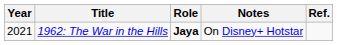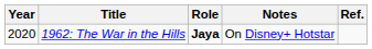 <table class="wikitable sortable">
 <tr>
 <th>Year</th>
 <th>Title</th>
 <th>Role</th>
 <th class="unsortable">Notes</th>
 <th class="unsortable">Ref.</th>
 </tr>
 <tr>
-<td>2021</td>
+<td>2020</td>
 <td><em><a href='#'>1962: The War in the Hills</a></em></td>
 <td><strong>Jaya</strong></td>
 <td>On <a href='#'>Disney+ Hotstar</a></td>
 <td></td>
 </tr>
 </table>
